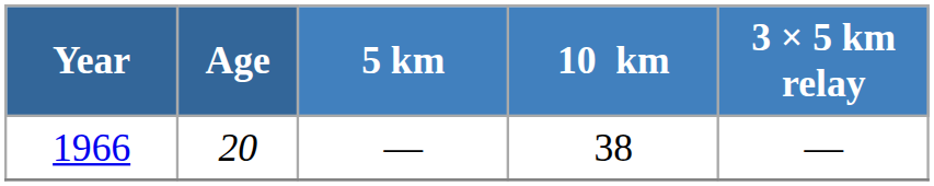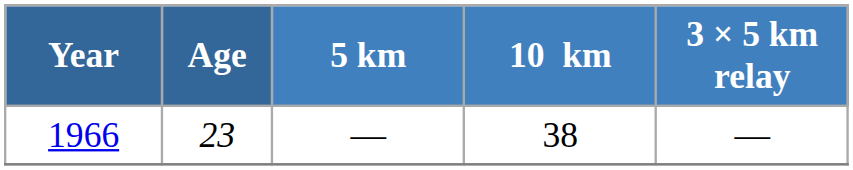 <table class="wikitable" style="font-size:95%; text-align:center; border:grey solid 1px; border-collapse:collapse; background:#ffffff;">
 <tr>
 <th style="background-color:#369; color:white; width:60px;"> Year </th>
 <th style="background-color:#369; color:white; width:40px;"> Age </th>
 <th style="background-color:#4180be; color:white; width:75px;"> 5 km </th>
 <th style="background-color:#4180be; color:white; width:75px;"> 10  km </th>
 <th style="background-color:#4180be; color:white; width:75px;"> 3 × 5 km <br> relay </th>
 </tr>
 <tr>
 <td><a href='#'>1966</a></td>
-<td><em>20</em></td>
+<td><em>23</em></td>
 <td>—</td>
 <td>38</td>
 <td>—</td>
 </tr>
 <tr>
 </tr>
 </table>
